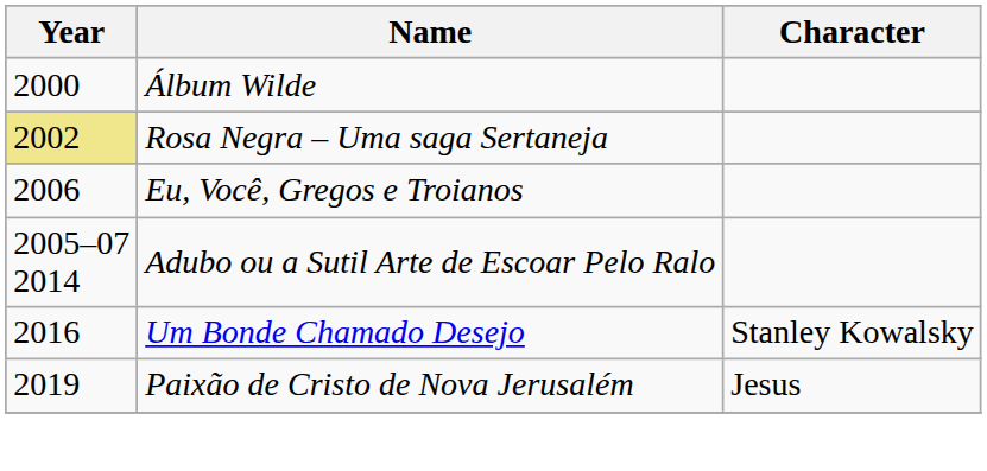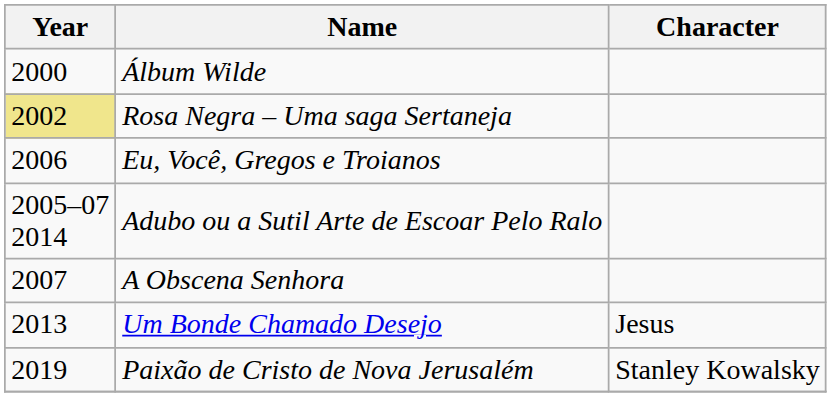 <table class="wikitable">
 <tr>
 <th>Year</th>
 <th>Name</th>
 <th>Character</th>
 </tr>
 <tr>
 <td>2000</td>
 <td><em>Álbum Wilde</em></td>
 <td></td>
 </tr>
 <tr>
 <td style="background: khaki;">2002</td>
 <td><em>Rosa Negra – Uma saga Sertaneja</em></td>
 <td></td>
 </tr>
 <tr>
 <td>2006</td>
 <td><em>Eu, Você, Gregos e Troianos</em></td>
 <td></td>
 </tr>
 <tr>
 <td>2005–07<br>2014</td>
 <td><em>Adubo ou a Sutil Arte de Escoar Pelo Ralo</em></td>
 <td></td>
 </tr>
 <tr>
-<td>2016</td>
+<td>2007</td>
+<td><em>A Obscena Senhora</em></td>
+<td></td>
+</tr>
+<tr>
+<td>2013</td>
 <td><em><a href='#'>Um Bonde Chamado Desejo</a></em></td>
-<td>Stanley Kowalsky</td>
+<td>Jesus</td>
 </tr>
 <tr>
 <td>2019</td>
 <td><em>Paixão de Cristo de Nova Jerusalém</em></td>
-<td>Jesus</td>
+<td>Stanley Kowalsky</td>
 </tr>
 <tr>
 </tr>
 </table>
